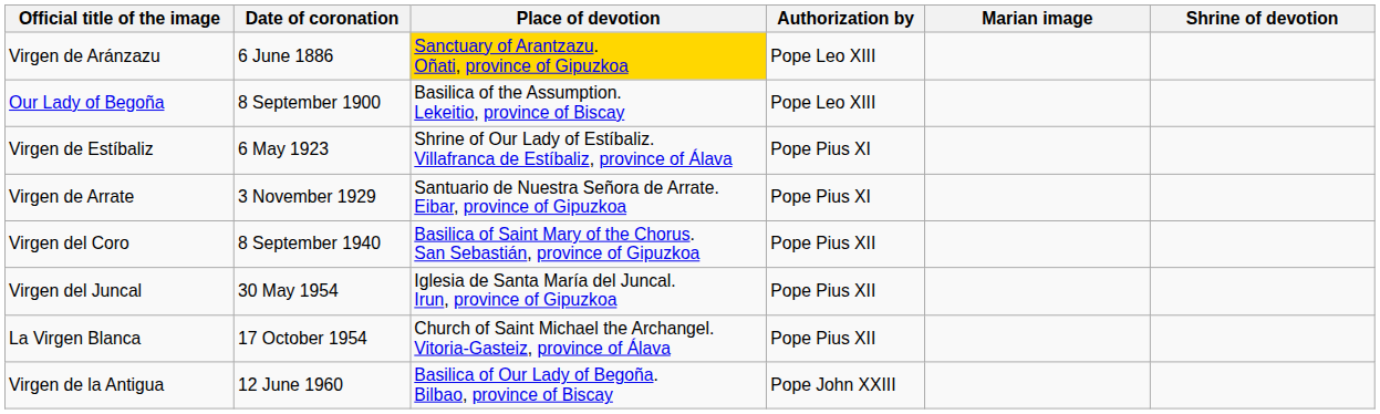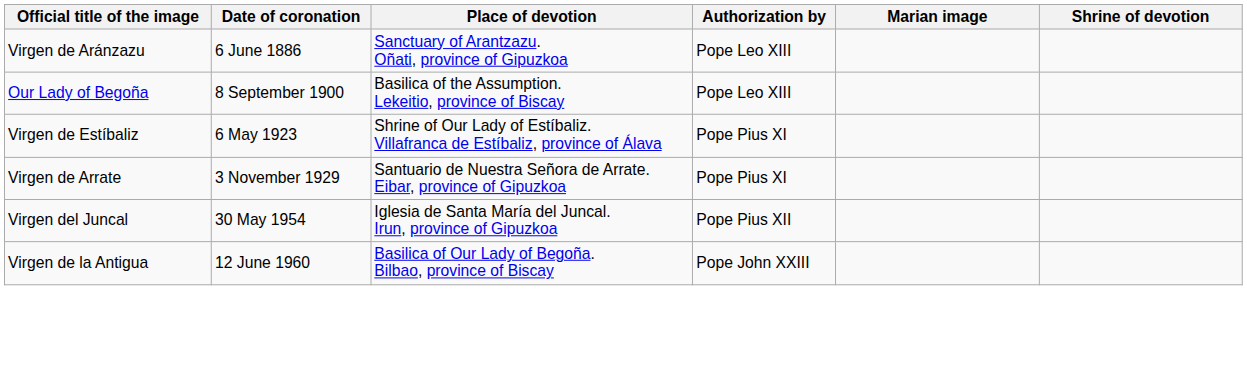 <table class="wikitable sortable" width="100%">
 <tr>
 <th>Official title of the image</th>
 <th data-sort-type="date">Date of coronation</th>
 <th>Place of devotion</th>
 <th>Authorization by</th>
 <th width=200px class=unsortable>Marian image</th>
 <th width=200px class=unsortable>Shrine of devotion</th>
 </tr>
 <tr>
 <td>Virgen de Aránzazu</td>
 <td>6 June 1886</td>
-<td style="background: gold;"><a href='#'>Sanctuary of Arantzazu</a>.<br><a href='#'>Oñati</a>, <a href='#'>province of Gipuzkoa</a></td>
+<td><a href='#'>Sanctuary of Arantzazu</a>.<br><a href='#'>Oñati</a>, <a href='#'>province of Gipuzkoa</a></td>
 <td>Pope Leo XIII</td>
 <td></td>
 <td></td>
 </tr>
 <tr>
 <td><a href='#'>Our Lady of Begoña</a></td>
 <td>8 September 1900</td>
 <td>Basilica of the Assumption.<br><a href='#'>Lekeitio</a>, <a href='#'>province of Biscay</a></td>
 <td>Pope Leo XIII</td>
 <td></td>
 <td></td>
 </tr>
 <tr>
 <td>Virgen de Estíbaliz</td>
 <td>6 May 1923</td>
 <td>Shrine of Our Lady of Estíbaliz.<br><a href='#'>Villafranca de Estíbaliz</a>, <a href='#'>province of Álava</a></td>
 <td>Pope Pius XI</td>
 <td></td>
 <td></td>
 </tr>
 <tr>
 <td>Virgen de Arrate</td>
 <td>3 November 1929</td>
 <td>Santuario de Nuestra Señora de Arrate.<br><a href='#'>Eibar</a>, <a href='#'>province of Gipuzkoa</a></td>
 <td>Pope Pius XI</td>
 <td></td>
 <td></td>
 </tr>
 <tr>
-<td>Virgen del Coro</td>
-<td>8 September 1940</td>
-<td><a href='#'>Basilica of Saint Mary of the Chorus</a>.<br><a href='#'>San Sebastián</a>, <a href='#'>province of Gipuzkoa</a></td>
-<td>Pope Pius XII</td>
-<td></td>
-<td></td>
-</tr>
-<tr>
 <td>Virgen del Juncal</td>
 <td>30 May 1954</td>
 <td>Iglesia de Santa María del Juncal.<br><a href='#'>Irun</a>, <a href='#'>province of Gipuzkoa</a></td>
-<td>Pope Pius XII</td>
-<td></td>
-<td></td>
-</tr>
-<tr>
-<td>La Virgen Blanca</td>
-<td>17 October 1954</td>
-<td>Church of Saint Michael the Archangel.<br><a href='#'>Vitoria-Gasteiz</a>, <a href='#'>province of Álava</a></td>
 <td>Pope Pius XII</td>
 <td></td>
 <td></td>
 </tr>
 <tr>
 <td>Virgen de la Antigua</td>
 <td>12 June 1960</td>
 <td><a href='#'>Basilica of Our Lady of Begoña</a>.<br><a href='#'>Bilbao</a>, <a href='#'>province of Biscay</a></td>
 <td>Pope John XXIII</td>
 <td></td>
 <td></td>
 </tr>
 </table>
